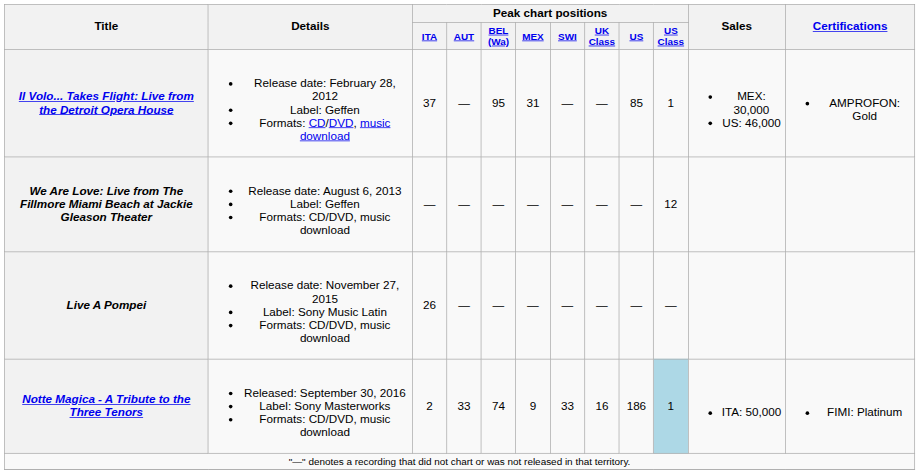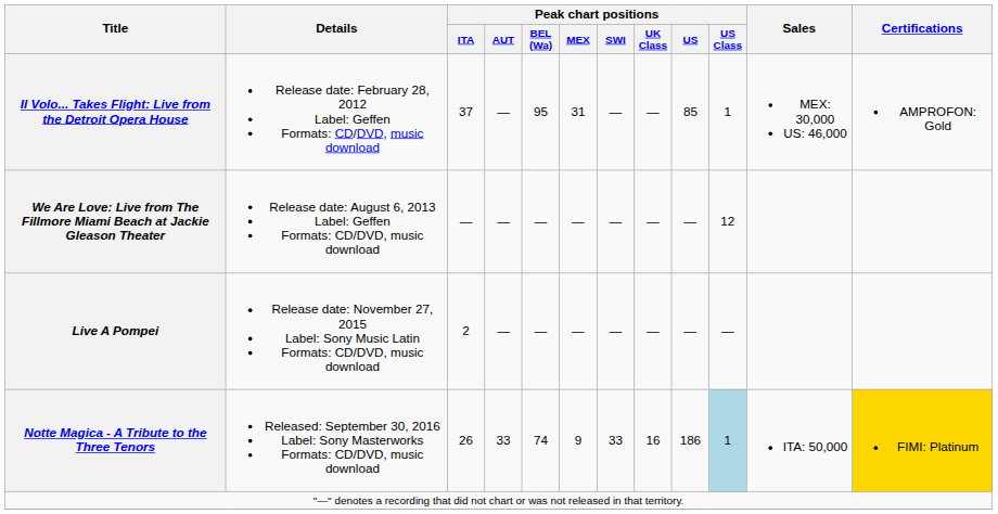 <table class="wikitable plainrowheaders" style="text-align:center;">
 <tr>
 <th scope="col" rowspan="2" style="width:17em;">Title</th>
 <th scope="col" rowspan="2" style="width:17em;">Details</th>
 <th scope="col" colspan="8">Peak chart positions</th>
 <th scope="col" rowspan="2">Sales</th>
 <th scope="col" rowspan="2"><a href='#'>Certifications</a></th>
 </tr>
 <tr>
 <th scope="col" style="width:3em;font-size:85%;"><a href='#'>ITA</a><br></th>
 <th scope="col" style="width:3em;font-size:85%;"><a href='#'>AUT</a><br></th>
 <th scope="col" style="width:3em;font-size:85%;"><a href='#'>BEL<br>(Wa)</a><br></th>
 <th scope="col" style="width:3em;font-size:85%;"><a href='#'>MEX</a><br></th>
 <th scope="col" style="width:3em;font-size:85%;"><a href='#'>SWI</a><br></th>
 <th scope="col" style="width:3em;font-size:85%;"><a href='#'>UK<br>Class</a><br></th>
 <th scope="col" style="width:3em;font-size:85%;"><a href='#'>US</a><br></th>
 <th scope="col" style="width:3em;font-size:85%;"><a href='#'>US<br>Class</a><br></th>
 </tr>
 <tr>
 <th scope="row"><em><a href='#'>Il Volo... Takes Flight: Live from<br>the Detroit Opera House</a></em></th>
 <td><br><ul><li>Release date: February 28, 2012</li><li>Label: Geffen</li><li>Formats: <a href='#'>CD</a>/<a href='#'>DVD</a>, <a href='#'>music download</a></li></ul></td>
 <td>37</td>
 <td>—</td>
 <td>95</td>
 <td>31</td>
 <td>—</td>
 <td>—</td>
 <td>85</td>
 <td>1</td>
 <td><br><ul><li>MEX: 30,000</li><li>US: 46,000</li></ul></td>
 <td><br><ul><li>AMPROFON: Gold</li></ul></td>
 </tr>
 <tr>
 <th scope="row"><em>We Are Love: Live from The Fillmore Miami Beach at Jackie Gleason Theater</em></th>
 <td><br><ul><li>Release date: August 6, 2013</li><li>Label: Geffen</li><li>Formats: CD/DVD, music download</li></ul></td>
 <td>—</td>
 <td>—</td>
 <td>—</td>
 <td>—</td>
 <td>—</td>
 <td>—</td>
 <td>—</td>
 <td>12</td>
 <td></td>
 <td></td>
 </tr>
 <tr>
 <th scope="row"><em>Live A Pompei</em></th>
 <td><br><ul><li>Release date: November 27, 2015</li><li>Label: Sony Music Latin</li><li>Formats: CD/DVD, music download</li></ul></td>
-<td>26</td>
+<td>2</td>
 <td>—</td>
 <td>—</td>
 <td>—</td>
 <td>—</td>
 <td>—</td>
 <td>—</td>
 <td>—</td>
 <td></td>
 <td></td>
 </tr>
 <tr>
 <th scope="row"><em><a href='#'>Notte Magica - A Tribute to the Three Tenors</a></em></th>
 <td><br><ul><li>Released: September 30, 2016</li><li>Label: Sony Masterworks</li><li>Formats: CD/DVD, music download</li></ul></td>
-<td>2</td>
+<td>26</td>
 <td>33</td>
 <td>74</td>
 <td>9<br></td>
 <td>33</td>
 <td>16</td>
 <td>186</td>
 <td style="background: lightblue;">1</td>
 <td><br><ul><li>ITA: 50,000</li></ul></td>
-<td><br><ul><li>FIMI: Platinum</li></ul></td>
+<td style="background: gold;"><br><ul><li>FIMI: Platinum</li></ul></td>
 </tr>
 <tr>
 <td colspan="20" style="font-size:85%">"—" denotes a recording that did not chart or was not released in that territory.</td>
 </tr>
 <tr>
 </tr>
 </table>
